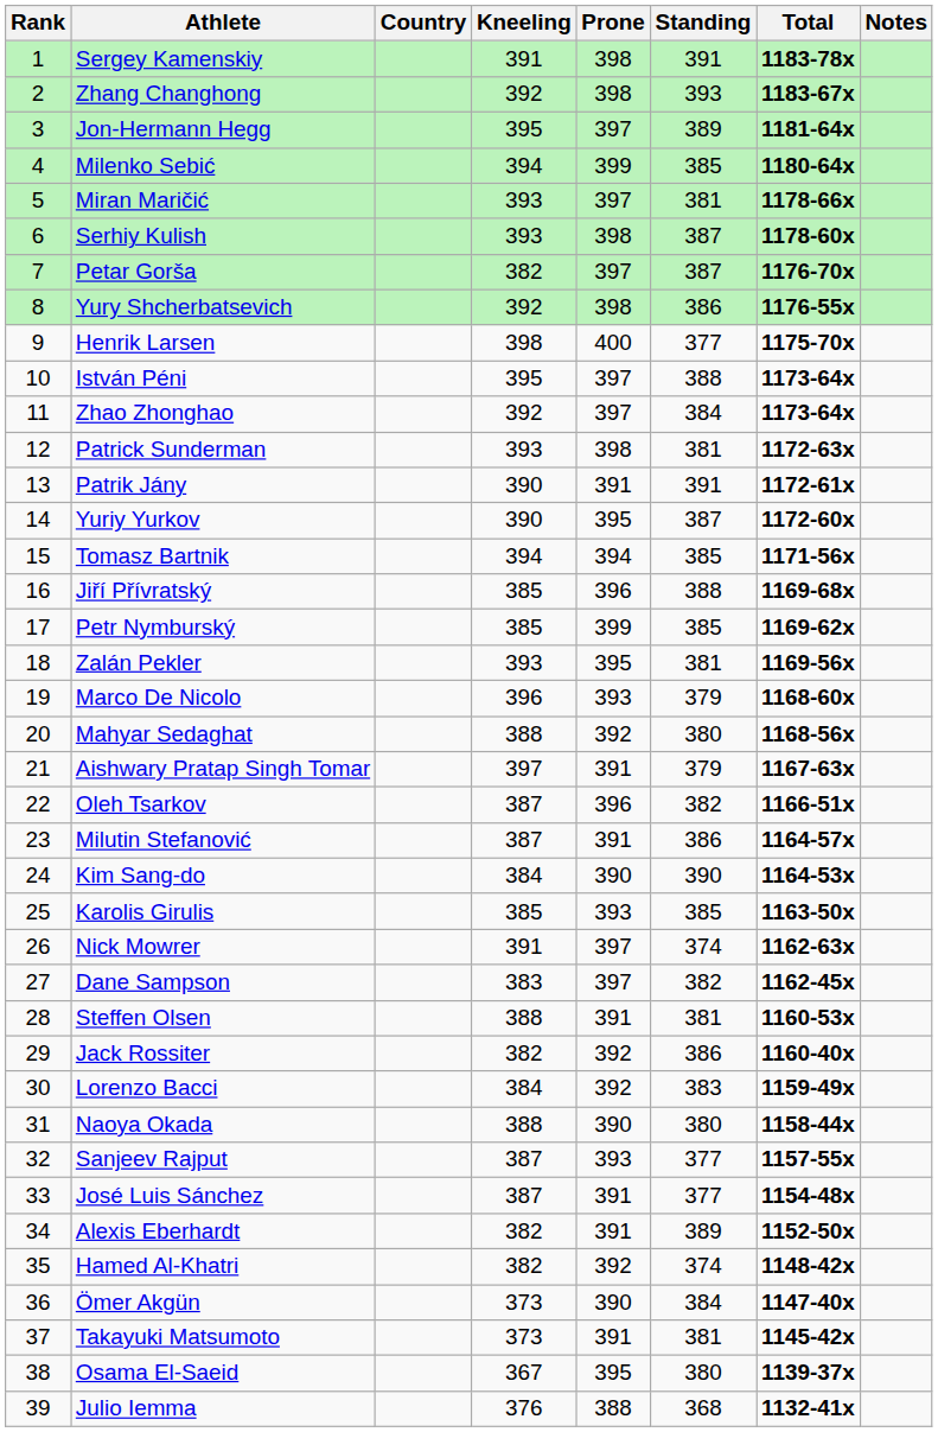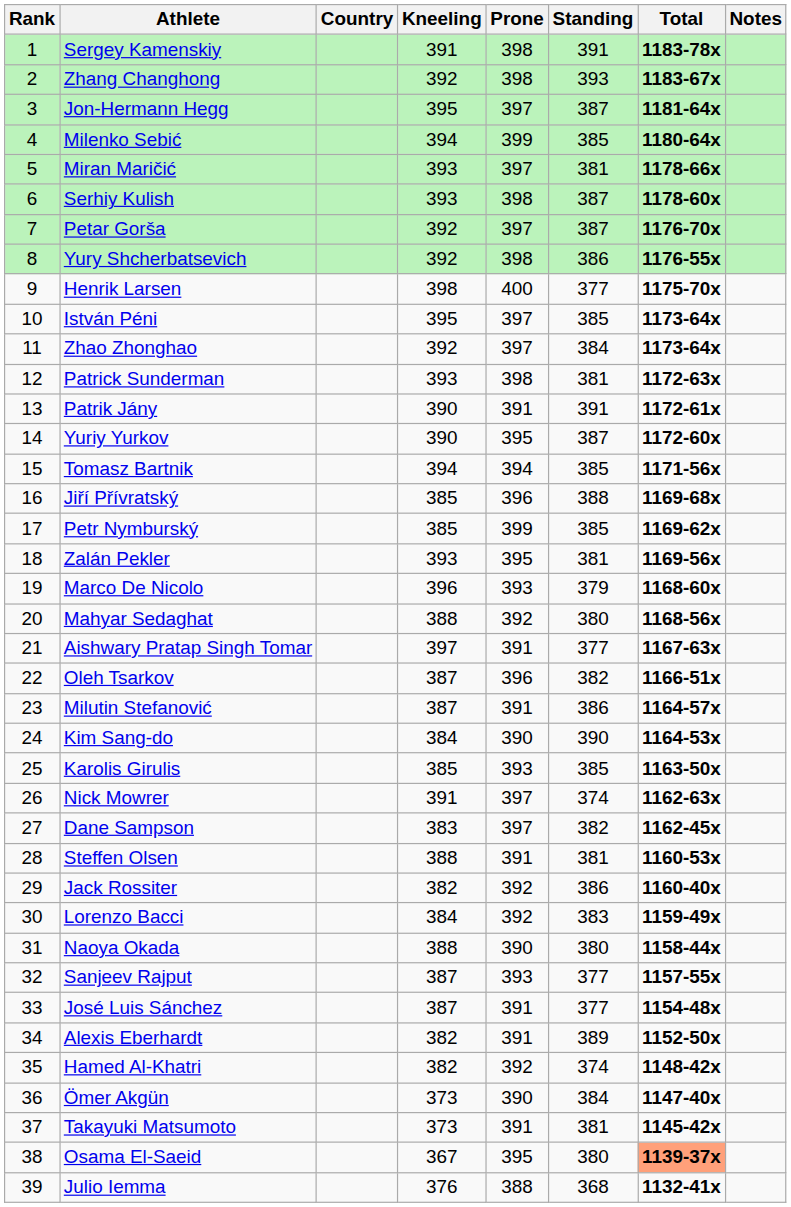 <table class="wikitable sortable" style="text-align:center">
 <tr>
 <th>Rank</th>
 <th>Athlete</th>
 <th>Country</th>
 <th>Kneeling</th>
 <th>Prone</th>
 <th>Standing</th>
 <th>Total</th>
 <th class="unsortable">Notes</th>
 </tr>
 <tr bgcolor=bbf3bb>
 <td>1</td>
 <td align=left><a href='#'>Sergey Kamenskiy</a></td>
 <td align=left></td>
 <td>391</td>
 <td>398</td>
 <td>391</td>
 <td><strong>1183-78x</strong></td>
 <td></td>
 </tr>
 <tr bgcolor=bbf3bb>
 <td>2</td>
 <td align=left><a href='#'>Zhang Changhong</a></td>
 <td align=left></td>
 <td>392</td>
 <td>398</td>
 <td>393</td>
 <td><strong>1183-67x</strong></td>
 <td></td>
 </tr>
 <tr bgcolor=bbf3bb>
 <td>3</td>
 <td align=left><a href='#'>Jon-Hermann Hegg</a></td>
 <td align=left></td>
 <td>395</td>
 <td>397</td>
-<td>389</td>
+<td>387</td>
 <td><strong>1181-64x</strong></td>
 <td></td>
 </tr>
 <tr bgcolor=bbf3bb>
 <td>4</td>
 <td align=left><a href='#'>Milenko Sebić</a></td>
 <td align=left></td>
 <td>394</td>
 <td>399</td>
 <td>385</td>
 <td><strong>1180-64x</strong></td>
 <td></td>
 </tr>
 <tr bgcolor=bbf3bb>
 <td>5</td>
 <td align=left><a href='#'>Miran Maričić</a></td>
 <td align="left"></td>
 <td>393</td>
 <td>397</td>
 <td>381</td>
 <td><strong>1178-66x</strong></td>
 <td></td>
 </tr>
 <tr bgcolor=bbf3bb>
 <td>6</td>
 <td align=left><a href='#'>Serhiy Kulish</a></td>
 <td align=left></td>
 <td>393</td>
 <td>398</td>
 <td>387</td>
 <td><strong>1178-60x</strong></td>
 <td></td>
 </tr>
 <tr bgcolor=bbf3bb>
 <td>7</td>
 <td align=left><a href='#'>Petar Gorša</a></td>
 <td align=left></td>
-<td>382</td>
+<td>392</td>
 <td>397</td>
 <td>387</td>
 <td><strong>1176-70x</strong></td>
 <td></td>
 </tr>
 <tr bgcolor=bbf3bb>
 <td>8</td>
 <td align=left><a href='#'>Yury Shcherbatsevich</a></td>
 <td align=left></td>
 <td>392</td>
 <td>398</td>
 <td>386</td>
 <td><strong>1176-55x</strong></td>
 <td></td>
 </tr>
 <tr>
 <td>9</td>
 <td align=left><a href='#'>Henrik Larsen</a></td>
 <td align=left></td>
 <td>398</td>
 <td>400</td>
 <td>377</td>
 <td><strong>1175-70x</strong></td>
 <td></td>
 </tr>
 <tr>
 <td>10</td>
 <td align=left><a href='#'>István Péni</a></td>
 <td align=left></td>
 <td>395</td>
 <td>397</td>
-<td>388</td>
+<td>385</td>
 <td><strong>1173-64x</strong></td>
 <td></td>
 </tr>
 <tr>
 <td>11</td>
 <td align=left><a href='#'>Zhao Zhonghao</a></td>
 <td align=left></td>
 <td>392</td>
 <td>397</td>
 <td>384</td>
 <td><strong>1173-64x</strong></td>
 <td></td>
 </tr>
 <tr>
 <td>12</td>
 <td align=left><a href='#'>Patrick Sunderman</a></td>
 <td align=left></td>
 <td>393</td>
 <td>398</td>
 <td>381</td>
 <td><strong>1172-63x</strong></td>
 <td></td>
 </tr>
 <tr>
 <td>13</td>
 <td align=left><a href='#'>Patrik Jány</a></td>
 <td align=left></td>
 <td>390</td>
 <td>391</td>
 <td>391</td>
 <td><strong>1172-61x</strong></td>
 <td></td>
 </tr>
 <tr>
 <td>14</td>
 <td align=left><a href='#'>Yuriy Yurkov</a></td>
 <td align=left></td>
 <td>390</td>
 <td>395</td>
 <td>387</td>
 <td><strong>1172-60x</strong></td>
 <td></td>
 </tr>
 <tr>
 <td>15</td>
 <td align=left><a href='#'>Tomasz Bartnik</a></td>
 <td align=left></td>
 <td>394</td>
 <td>394</td>
 <td>385</td>
 <td><strong>1171-56x</strong></td>
 <td></td>
 </tr>
 <tr>
 <td>16</td>
 <td align=left><a href='#'>Jiří Přívratský</a></td>
 <td align=left></td>
 <td>385</td>
 <td>396</td>
 <td>388</td>
 <td><strong>1169-68x</strong></td>
 <td></td>
 </tr>
 <tr>
 <td>17</td>
 <td align=left><a href='#'>Petr Nymburský</a></td>
 <td align=left></td>
 <td>385</td>
 <td>399</td>
 <td>385</td>
 <td><strong>1169-62x</strong></td>
 <td></td>
 </tr>
 <tr>
 <td>18</td>
 <td align=left><a href='#'>Zalán Pekler</a></td>
 <td align=left></td>
 <td>393</td>
 <td>395</td>
 <td>381</td>
 <td><strong>1169-56x</strong></td>
 <td></td>
 </tr>
 <tr>
 <td>19</td>
 <td align=left><a href='#'>Marco De Nicolo</a></td>
 <td align=left></td>
 <td>396</td>
 <td>393</td>
 <td>379</td>
 <td><strong>1168-60x</strong></td>
 <td></td>
 </tr>
 <tr>
 <td>20</td>
 <td align=left><a href='#'>Mahyar Sedaghat</a></td>
 <td align=left></td>
 <td>388</td>
 <td>392</td>
 <td>380</td>
 <td><strong>1168-56x</strong></td>
 <td></td>
 </tr>
 <tr>
 <td>21</td>
 <td align=left><a href='#'>Aishwary Pratap Singh Tomar</a></td>
 <td align=left></td>
 <td>397</td>
 <td>391</td>
-<td>379</td>
+<td>377</td>
 <td><strong>1167-63x</strong></td>
 <td></td>
 </tr>
 <tr>
 <td>22</td>
 <td align=left><a href='#'>Oleh Tsarkov</a></td>
 <td align=left></td>
 <td>387</td>
 <td>396</td>
 <td>382</td>
 <td><strong>1166-51x</strong></td>
 <td></td>
 </tr>
 <tr>
 <td>23</td>
 <td align=left><a href='#'>Milutin Stefanović</a></td>
 <td align=left></td>
 <td>387</td>
 <td>391</td>
 <td>386</td>
 <td><strong>1164-57x</strong></td>
 <td></td>
 </tr>
 <tr>
 <td>24</td>
 <td align=left><a href='#'>Kim Sang-do</a></td>
 <td align=left></td>
 <td>384</td>
 <td>390</td>
 <td>390</td>
 <td><strong>1164-53x</strong></td>
 <td></td>
 </tr>
 <tr>
 <td>25</td>
 <td align=left><a href='#'>Karolis Girulis</a></td>
 <td align=left></td>
 <td>385</td>
 <td>393</td>
 <td>385</td>
 <td><strong>1163-50x</strong></td>
 <td></td>
 </tr>
 <tr>
 <td>26</td>
 <td align=left><a href='#'>Nick Mowrer</a></td>
 <td align=left></td>
 <td>391</td>
 <td>397</td>
 <td>374</td>
 <td><strong>1162-63x</strong></td>
 <td></td>
 </tr>
 <tr>
 <td>27</td>
 <td align=left><a href='#'>Dane Sampson</a></td>
 <td align=left></td>
 <td>383</td>
 <td>397</td>
 <td>382</td>
 <td><strong>1162-45x</strong></td>
 <td></td>
 </tr>
 <tr>
 <td>28</td>
 <td align=left><a href='#'>Steffen Olsen</a></td>
 <td align=left></td>
 <td>388</td>
 <td>391</td>
 <td>381</td>
 <td><strong>1160-53x</strong></td>
 <td></td>
 </tr>
 <tr>
 <td>29</td>
 <td align=left><a href='#'>Jack Rossiter</a></td>
 <td align=left></td>
 <td>382</td>
 <td>392</td>
 <td>386</td>
 <td><strong>1160-40x</strong></td>
 <td></td>
 </tr>
 <tr>
 <td>30</td>
 <td align=left><a href='#'>Lorenzo Bacci</a></td>
 <td align=left></td>
 <td>384</td>
 <td>392</td>
 <td>383</td>
 <td><strong>1159-49x</strong></td>
 <td></td>
 </tr>
 <tr>
 <td>31</td>
 <td align=left><a href='#'>Naoya Okada</a></td>
 <td align=left></td>
 <td>388</td>
 <td>390</td>
 <td>380</td>
 <td><strong>1158-44x</strong></td>
 <td></td>
 </tr>
 <tr>
 <td>32</td>
 <td align=left><a href='#'>Sanjeev Rajput</a></td>
 <td align=left></td>
 <td>387</td>
 <td>393</td>
 <td>377</td>
 <td><strong>1157-55x</strong></td>
 <td></td>
 </tr>
 <tr>
 <td>33</td>
 <td align=left><a href='#'>José Luis Sánchez</a></td>
 <td align=left></td>
 <td>387</td>
 <td>391</td>
 <td>377</td>
 <td><strong>1154-48x</strong></td>
 <td></td>
 </tr>
 <tr>
 <td>34</td>
 <td align=left><a href='#'>Alexis Eberhardt</a></td>
 <td align=left></td>
 <td>382</td>
 <td>391</td>
 <td>389</td>
 <td><strong>1152-50x</strong></td>
 <td></td>
 </tr>
 <tr>
 <td>35</td>
 <td align=left><a href='#'>Hamed Al-Khatri</a></td>
 <td align=left></td>
 <td>382</td>
 <td>392</td>
 <td>374</td>
 <td><strong>1148-42x</strong></td>
 <td></td>
 </tr>
 <tr>
 <td>36</td>
 <td align=left><a href='#'>Ömer Akgün</a></td>
 <td align=left></td>
 <td>373</td>
 <td>390</td>
 <td>384</td>
 <td><strong>1147-40x</strong></td>
 <td></td>
 </tr>
 <tr>
 <td>37</td>
 <td align=left><a href='#'>Takayuki Matsumoto</a></td>
 <td align=left></td>
 <td>373</td>
 <td>391</td>
 <td>381</td>
 <td><strong>1145-42x</strong></td>
 <td></td>
 </tr>
 <tr>
 <td>38</td>
 <td align=left><a href='#'>Osama El-Saeid</a></td>
 <td align=left></td>
 <td>367</td>
 <td>395</td>
 <td>380</td>
-<td><strong>1139-37x</strong></td>
+<td style="background: lightsalmon;"><strong>1139-37x</strong></td>
 <td></td>
 </tr>
 <tr>
 <td>39</td>
 <td align=left><a href='#'>Julio Iemma</a></td>
 <td align=left></td>
 <td>376</td>
 <td>388</td>
 <td>368</td>
 <td><strong>1132-41x</strong></td>
 <td></td>
 </tr>
 </table>
